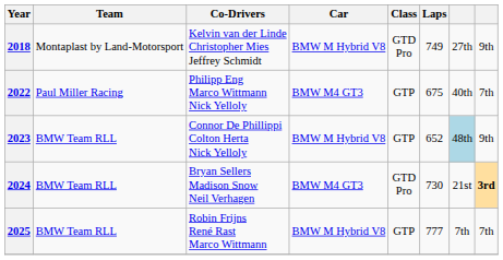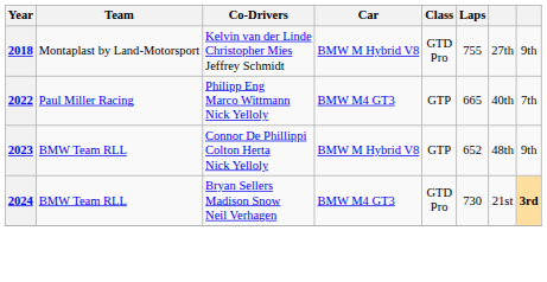 <table class="wikitable" style="text-align:center; font-size:90%">
 <tr>
 <th>Year</th>
 <th>Team</th>
 <th>Co-Drivers</th>
 <th>Car</th>
 <th>Class</th>
 <th>Laps</th>
 <th></th>
 <th></th>
 </tr>
 <tr>
 <th><a href='#'>2018</a></th>
 <td align="left" nowrap> Montaplast by Land-Motorsport</td>
 <td align="left" nowrap> <a href='#'>Kelvin van der Linde</a><br> <a href='#'>Christopher Mies</a><br> Jeffrey Schmidt</td>
 <td align="left" nowrap><a href='#'>BMW M Hybrid V8</a></td>
 <td>GTD Pro</td>
-<td>749</td>
+<td>755</td>
 <td>27th</td>
 <td>9th</td>
 </tr>
 <tr>
 <th><a href='#'>2022</a></th>
 <td align="left" nowrap> <a href='#'>Paul Miller Racing</a></td>
 <td align="left" nowrap> <a href='#'>Philipp Eng</a><br> <a href='#'>Marco Wittmann</a><br> <a href='#'>Nick Yelloly</a></td>
 <td align="left" nowrap><a href='#'>BMW M4 GT3</a></td>
 <td>GTP</td>
-<td>675</td>
+<td>665</td>
 <td>40th</td>
 <td>7th</td>
 </tr>
 <tr>
 <th><a href='#'>2023</a></th>
 <td align="left" nowrap> <a href='#'>BMW Team RLL</a></td>
 <td align="left" nowrap> <a href='#'>Connor De Phillippi</a><br> <a href='#'>Colton Herta</a><br> <a href='#'>Nick Yelloly</a></td>
 <td align="left" nowrap><a href='#'>BMW M Hybrid V8</a></td>
 <td>GTP</td>
 <td>652</td>
-<td style="background: lightblue;">48th</td>
+<td>48th</td>
 <td>9th</td>
 </tr>
 <tr>
 <th><a href='#'>2024</a></th>
 <td align="left" nowrap> <a href='#'>BMW Team RLL</a></td>
 <td align="left" nowrap> <a href='#'>Bryan Sellers</a><br> <a href='#'>Madison Snow</a><br> <a href='#'>Neil Verhagen</a></td>
 <td align="left" nowrap><a href='#'>BMW M4 GT3</a></td>
 <td>GTD Pro</td>
 <td>730</td>
 <td>21st</td>
 <td style="background:#FFDF9F;"><strong>3rd</strong></td>
 </tr>
 <tr>
-<th><a href='#'>2025</a></th>
-<td align="left" nowrap> <a href='#'>BMW Team RLL</a></td>
-<td align="left" nowrap> <a href='#'>Robin Frijns</a><br> <a href='#'>René Rast</a><br> <a href='#'>Marco Wittmann</a></td>
-<td align="left" nowrap><a href='#'>BMW M Hybrid V8</a></td>
-<td>GTP</td>
-<td>777</td>
-<td>7th</td>
-<td>7th</td>
-</tr>
-<tr>
 </tr>
 </table>
